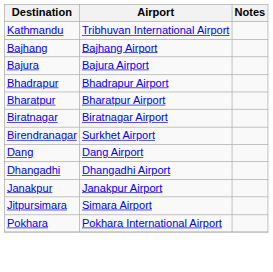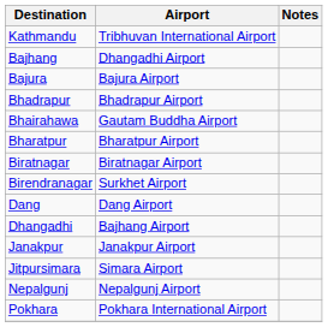 <table class="wikitable sortable">
 <tr>
 <th>Destination</th>
 <th>Airport</th>
 <th>Notes</th>
 </tr>
 <tr>
 <td><a href='#'>Kathmandu</a></td>
 <td><a href='#'>Tribhuvan International Airport</a></td>
 <td></td>
 </tr>
 <tr>
 <td><a href='#'>Bajhang</a></td>
-<td><a href='#'>Bajhang Airport</a></td>
+<td><a href='#'>Dhangadhi Airport</a></td>
 <td></td>
 </tr>
 <tr>
 <td><a href='#'>Bajura</a></td>
 <td><a href='#'>Bajura Airport</a></td>
 <td></td>
 </tr>
 <tr>
 <td><a href='#'>Bhadrapur</a></td>
 <td><a href='#'>Bhadrapur Airport</a></td>
+<td></td>
+</tr>
+<tr>
+<td><a href='#'>Bhairahawa</a></td>
+<td><a href='#'>Gautam Buddha Airport</a></td>
 <td></td>
 </tr>
 <tr>
 <td><a href='#'>Bharatpur</a></td>
 <td><a href='#'>Bharatpur Airport</a></td>
 <td></td>
 </tr>
 <tr>
 <td><a href='#'>Biratnagar</a></td>
 <td><a href='#'>Biratnagar Airport</a></td>
 <td></td>
 </tr>
 <tr>
 <td><a href='#'>Birendranagar</a></td>
 <td><a href='#'>Surkhet Airport</a></td>
 <td></td>
 </tr>
 <tr>
 <td><a href='#'>Dang</a></td>
 <td><a href='#'>Dang Airport</a></td>
 <td></td>
 </tr>
 <tr>
 <td><a href='#'>Dhangadhi</a></td>
-<td><a href='#'>Dhangadhi Airport</a></td>
+<td><a href='#'>Bajhang Airport</a></td>
 <td></td>
 </tr>
 <tr>
 <td><a href='#'>Janakpur</a></td>
 <td><a href='#'>Janakpur Airport</a></td>
 <td></td>
 </tr>
 <tr>
 <td><a href='#'>Jitpursimara</a></td>
 <td><a href='#'>Simara Airport</a></td>
 <td></td>
 </tr>
 <tr>
+<td><a href='#'>Nepalgunj</a></td>
+<td><a href='#'>Nepalgunj Airport</a></td>
+<td></td>
+</tr>
+<tr>
 <td><a href='#'>Pokhara</a></td>
 <td><a href='#'>Pokhara International Airport</a></td>
 <td></td>
 </tr>
 <tr>
 </tr>
 </table>
